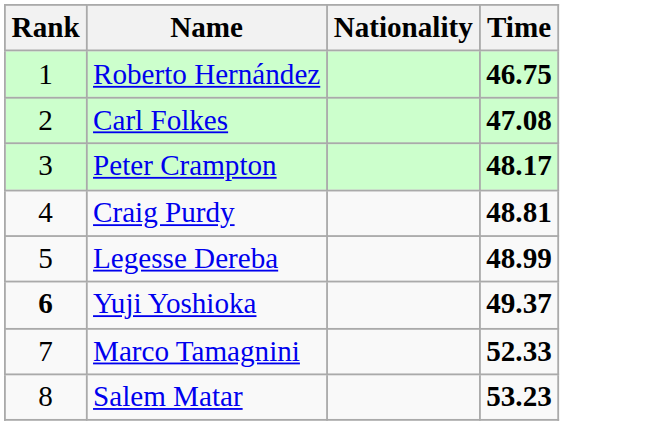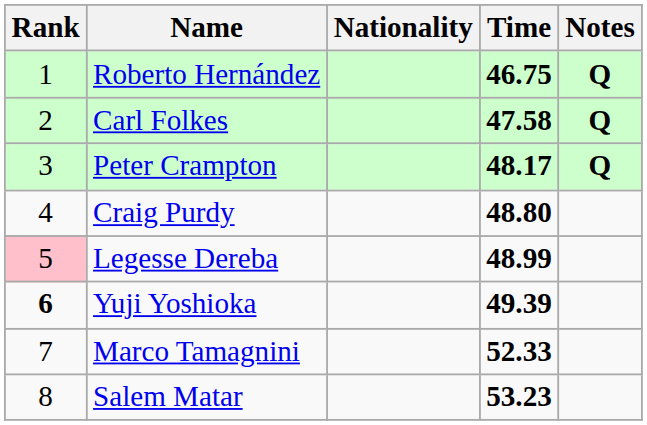 <table class="wikitable sortable" style="text-align:center">
 <tr>
 <th>Rank</th>
 <th>Name</th>
 <th>Nationality</th>
 <th>Time</th>
+<th>Notes</th>
 </tr>
 <tr bgcolor=ccffcc>
 <td>1</td>
 <td align=left><a href='#'>Roberto Hernández</a></td>
 <td align=left></td>
 <td><strong>46.75</strong></td>
+<td><strong>Q</strong></td>
 </tr>
 <tr bgcolor=ccffcc>
 <td>2</td>
 <td align=left><a href='#'>Carl Folkes</a></td>
 <td align=left></td>
-<td><strong>47.08</strong></td>
+<td><strong>47.58</strong></td>
+<td><strong>Q</strong></td>
 </tr>
 <tr bgcolor=ccffcc>
 <td>3</td>
 <td align=left><a href='#'>Peter Crampton</a></td>
 <td align=left></td>
 <td><strong>48.17</strong></td>
+<td><strong>Q</strong></td>
 </tr>
 <tr>
 <td>4</td>
 <td align=left><a href='#'>Craig Purdy</a></td>
 <td align=left></td>
-<td><strong>48.81</strong></td>
+<td><strong>48.80</strong></td>
+<td></td>
 </tr>
 <tr>
-<td>5</td>
+<td style="background: pink;">5</td>
 <td align=left><a href='#'>Legesse Dereba</a></td>
 <td align=left></td>
 <td><strong>48.99</strong></td>
+<td></td>
 </tr>
 <tr>
 <td><strong>6</strong></td>
 <td align=left><a href='#'>Yuji Yoshioka</a></td>
 <td align=left></td>
-<td><strong>49.37</strong></td>
+<td><strong>49.39</strong></td>
+<td></td>
 </tr>
 <tr>
 <td>7</td>
 <td align=left><a href='#'>Marco Tamagnini</a></td>
 <td align=left></td>
 <td><strong>52.33</strong></td>
+<td></td>
 </tr>
 <tr>
 <td>8</td>
 <td align=left><a href='#'>Salem Matar</a></td>
 <td align=left></td>
 <td><strong>53.23</strong></td>
+<td></td>
 </tr>
 </table>
